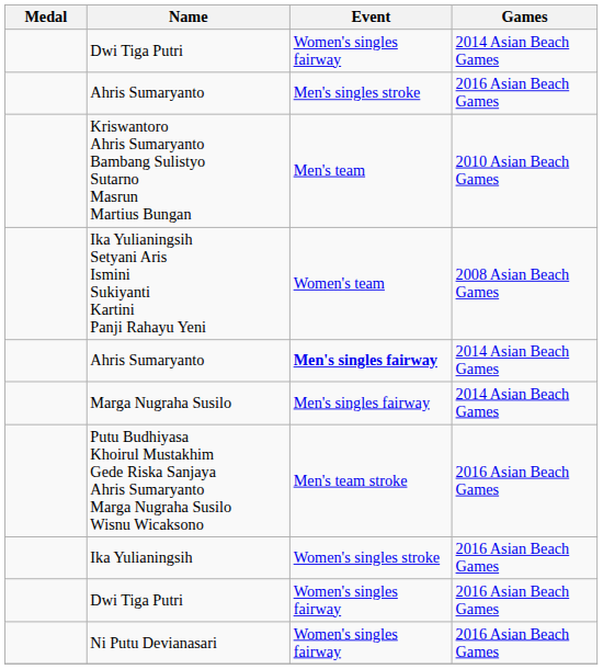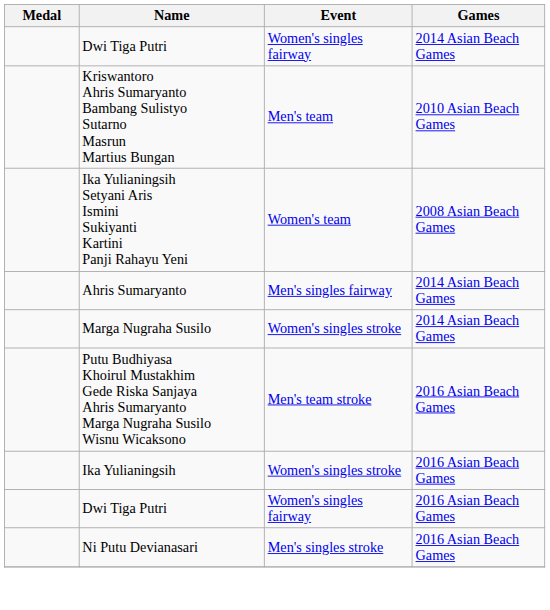 <table class="wikitable sortable" style="font-size:100%">
 <tr>
 <th width="90">Medal</th>
 <th width="250">Name</th>
 <th width="200">Event</th>
 <th width="180">Games</th>
 </tr>
 <tr>
 <td></td>
 <td>Dwi Tiga Putri</td>
 <td><a href='#'>Women's singles fairway</a></td>
 <td><a href='#'>2014 Asian Beach Games</a></td>
-</tr>
-<tr>
-<td></td>
-<td>Ahris Sumaryanto</td>
-<td><a href='#'>Men's singles stroke</a></td>
-<td><a href='#'>2016 Asian Beach Games</a></td>
 </tr>
 <tr>
 <td></td>
 <td>Kriswantoro<br>Ahris Sumaryanto<br>Bambang Sulistyo<br>Sutarno<br>Masrun<br>Martius Bungan</td>
 <td><a href='#'>Men's team</a></td>
 <td><a href='#'>2010 Asian Beach Games</a></td>
 </tr>
 <tr>
 <td></td>
 <td>Ika Yulianingsih<br>Setyani Aris<br>Ismini<br>Sukiyanti<br>Kartini<br>Panji Rahayu Yeni</td>
 <td><a href='#'>Women's team</a></td>
 <td><a href='#'>2008 Asian Beach Games</a></td>
 </tr>
 <tr>
 <td></td>
 <td>Ahris Sumaryanto</td>
-<td><strong><a href='#'>Men's singles fairway</a></strong></td>
+<td><a href='#'>Men's singles fairway</a></td>
 <td><a href='#'>2014 Asian Beach Games</a></td>
 </tr>
 <tr>
 <td></td>
 <td>Marga Nugraha Susilo</td>
-<td><a href='#'>Men's singles fairway</a></td>
+<td><a href='#'>Women's singles stroke</a></td>
 <td><a href='#'>2014 Asian Beach Games</a></td>
 </tr>
 <tr>
 <td></td>
 <td>Putu Budhiyasa<br>Khoirul Mustakhim<br>Gede Riska Sanjaya<br>Ahris Sumaryanto<br>Marga Nugraha Susilo<br>Wisnu Wicaksono</td>
 <td><a href='#'>Men's team stroke</a></td>
 <td><a href='#'>2016 Asian Beach Games</a></td>
 </tr>
 <tr>
 <td></td>
 <td>Ika Yulianingsih</td>
 <td><a href='#'>Women's singles stroke</a></td>
 <td><a href='#'>2016 Asian Beach Games</a></td>
 </tr>
 <tr>
 <td></td>
 <td>Dwi Tiga Putri</td>
 <td><a href='#'>Women's singles fairway</a></td>
 <td><a href='#'>2016 Asian Beach Games</a></td>
 </tr>
 <tr>
 <td></td>
 <td>Ni Putu Devianasari</td>
-<td><a href='#'>Women's singles fairway</a></td>
+<td><a href='#'>Men's singles stroke</a></td>
 <td><a href='#'>2016 Asian Beach Games</a></td>
 </tr>
 <tr>
 </tr>
 </table>
